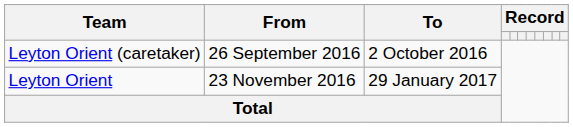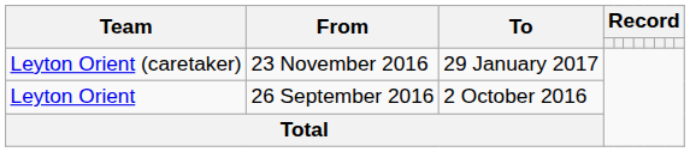 <table class="wikitable" style="text-align: center">
 <tr>
 <th rowspan="2">Team</th>
 <th rowspan="2">From</th>
 <th rowspan="2">To</th>
 <th colspan="8">Record</th>
 </tr>
 <tr>
 <th></th>
 <th></th>
 <th></th>
 <th></th>
 <th></th>
 <th></th>
 <th></th>
 <th></th>
 </tr>
 <tr>
 <td align=left><a href='#'>Leyton Orient</a> (caretaker)</td>
-<td align=left>26 September 2016</td>
-<td align=left>2 October 2016<br></td>
+<td align=left>23 November 2016</td>
+<td align=left>29 January 2017<br></td>
 </tr>
 <tr>
 <td align=left><a href='#'>Leyton Orient</a></td>
-<td align=left>23 November 2016</td>
-<td align=left>29 January 2017<br></td>
+<td align=left>26 September 2016</td>
+<td align=left>2 October 2016<br></td>
 </tr>
 <tr>
 <th colspan=3>Total<br></th>
 </tr>
 </table>
